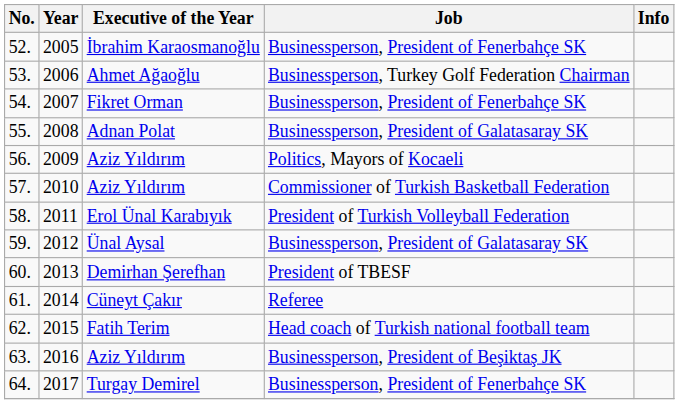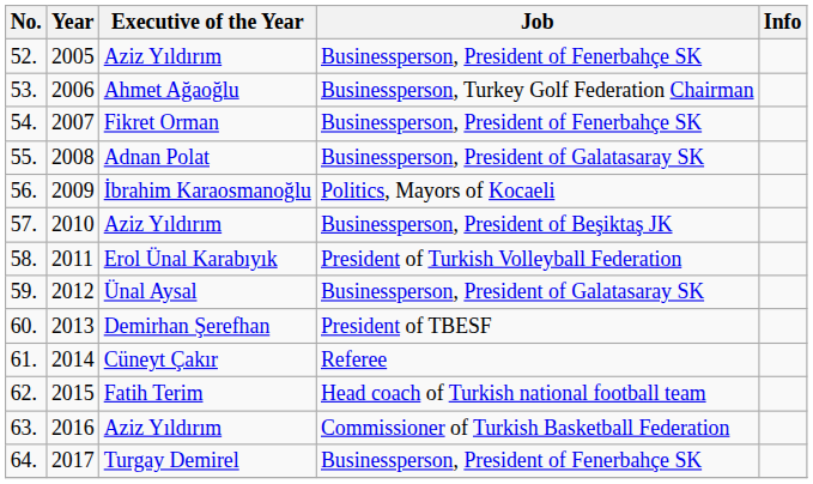 <table class="wikitable sortable">
 <tr>
 <th>No.</th>
 <th>Year</th>
 <th>Executive of the Year</th>
 <th>Job</th>
 <th>Info</th>
 </tr>
 <tr>
 <td>52.</td>
 <td>2005</td>
-<td> <a href='#'>İbrahim Karaosmanoğlu</a></td>
+<td> <a href='#'>Aziz Yıldırım</a></td>
 <td><a href='#'>Businessperson</a>, <a href='#'>President of Fenerbahçe SK</a></td>
 <td></td>
 </tr>
 <tr>
 <td>53.</td>
 <td>2006</td>
 <td> <a href='#'>Ahmet Ağaoğlu</a></td>
 <td><a href='#'>Businessperson</a>, Turkey Golf Federation <a href='#'>Chairman</a></td>
 <td></td>
 </tr>
 <tr>
 <td>54.</td>
 <td>2007</td>
 <td> <a href='#'>Fikret Orman</a></td>
 <td><a href='#'>Businessperson</a>, <a href='#'>President of Fenerbahçe SK</a></td>
 <td></td>
 </tr>
 <tr>
 <td>55.</td>
 <td>2008</td>
 <td> <a href='#'>Adnan Polat</a></td>
 <td><a href='#'>Businessperson</a>, <a href='#'>President of Galatasaray SK</a></td>
 <td></td>
 </tr>
 <tr>
 <td>56.</td>
 <td>2009</td>
-<td> <a href='#'>Aziz Yıldırım</a></td>
+<td> <a href='#'>İbrahim Karaosmanoğlu</a></td>
 <td><a href='#'>Politics</a>, Mayors of <a href='#'>Kocaeli</a></td>
 <td></td>
 </tr>
 <tr>
 <td>57.</td>
 <td>2010</td>
 <td> <a href='#'>Aziz Yıldırım</a></td>
-<td><a href='#'>Commissioner</a> of <a href='#'>Turkish Basketball Federation</a></td>
+<td><a href='#'>Businessperson</a>, <a href='#'>President of Beşiktaş JK</a></td>
 <td></td>
 </tr>
 <tr>
 <td>58.</td>
 <td>2011</td>
 <td> <a href='#'>Erol Ünal Karabıyık</a></td>
 <td><a href='#'>President</a> of <a href='#'>Turkish Volleyball Federation</a></td>
 <td></td>
 </tr>
 <tr>
 <td>59.</td>
 <td>2012</td>
 <td> <a href='#'>Ünal Aysal</a></td>
 <td><a href='#'>Businessperson</a>, <a href='#'>President of Galatasaray SK</a></td>
 <td></td>
 </tr>
 <tr>
 <td>60.</td>
 <td>2013</td>
 <td> <a href='#'>Demirhan Şerefhan</a></td>
 <td><a href='#'>President</a> of TBESF</td>
 <td></td>
 </tr>
 <tr>
 <td>61.</td>
 <td>2014</td>
 <td> <a href='#'>Cüneyt Çakır</a></td>
 <td><a href='#'>Referee</a></td>
 <td></td>
 </tr>
 <tr>
 <td>62.</td>
 <td>2015</td>
 <td> <a href='#'>Fatih Terim</a></td>
 <td><a href='#'>Head coach</a> of <a href='#'>Turkish national football team</a></td>
 <td></td>
 </tr>
 <tr>
 <td>63.</td>
 <td>2016</td>
 <td> <a href='#'>Aziz Yıldırım</a></td>
-<td><a href='#'>Businessperson</a>, <a href='#'>President of Beşiktaş JK</a></td>
+<td><a href='#'>Commissioner</a> of <a href='#'>Turkish Basketball Federation</a></td>
 <td></td>
 </tr>
 <tr>
 <td>64.</td>
 <td>2017</td>
 <td> <a href='#'>Turgay Demirel</a></td>
 <td><a href='#'>Businessperson</a>, <a href='#'>President of Fenerbahçe SK</a></td>
 <td></td>
 </tr>
 <tr>
 </tr>
 </table>
